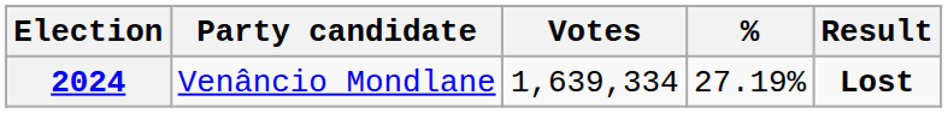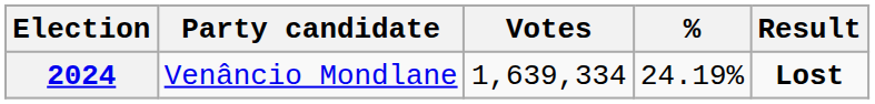 <table class=wikitable style=text-align:center>
 <tr>
 <th>Election</th>
 <th>Party candidate</th>
 <th>Votes</th>
 <th>%</th>
 <th>Result</th>
 </tr>
 <tr>
 <th><a href='#'>2024</a></th>
 <td><a href='#'>Venâncio Mondlane</a></td>
 <td>1,639,334</td>
-<td>27.19%</td>
+<td>24.19%</td>
 <td><strong>Lost</strong> </td>
 </tr>
 </table>
